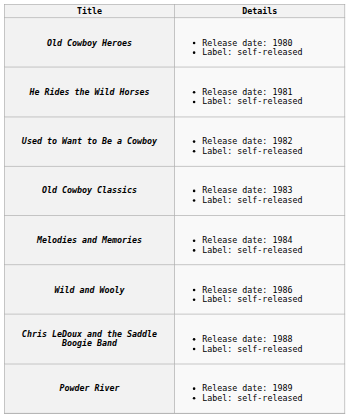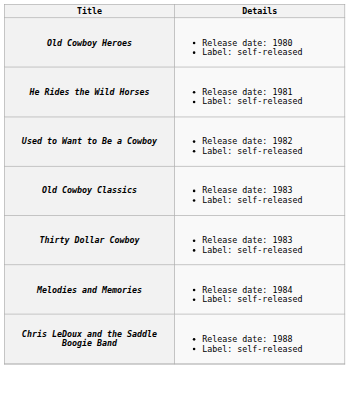 <table class="wikitable plainrowheaders">
 <tr>
 <th style="width:20em;">Title</th>
 <th style="width:20em;">Details</th>
 </tr>
 <tr>
 <th scope="row"><em>Old Cowboy Heroes</em></th>
 <td><br><ul><li>Release date: 1980</li><li>Label: self-released</li></ul></td>
 </tr>
 <tr>
 <th scope="row"><em>He Rides the Wild Horses</em></th>
 <td><br><ul><li>Release date: 1981</li><li>Label: self-released</li></ul></td>
 </tr>
 <tr>
 <th scope="row"><em>Used to Want to Be a Cowboy</em></th>
 <td><br><ul><li>Release date: 1982</li><li>Label: self-released</li></ul></td>
 </tr>
 <tr>
 <th scope="row"><em>Old Cowboy Classics</em></th>
 <td><br><ul><li>Release date: 1983</li><li>Label: self-released</li></ul></td>
 </tr>
 <tr>
+<th scope="row"><em>Thirty Dollar Cowboy</em></th>
+<td><br><ul><li>Release date: 1983</li><li>Label: self-released</li></ul></td>
+</tr>
+<tr>
 <th scope="row"><em>Melodies and Memories</em></th>
 <td><br><ul><li>Release date: 1984</li><li>Label: self-released</li></ul></td>
-</tr>
-<tr>
-<th scope="row"><em>Wild and Wooly</em></th>
-<td><br><ul><li>Release date: 1986</li><li>Label: self-released</li></ul></td>
 </tr>
 <tr>
 <th scope="row"><em>Chris LeDoux and the Saddle Boogie Band</em></th>
 <td><br><ul><li>Release date: 1988</li><li>Label: self-released</li></ul></td>
 </tr>
 <tr>
-<th scope="row"><em>Powder River</em></th>
-<td><br><ul><li>Release date: 1989</li><li>Label: self-released</li></ul></td>
-</tr>
-<tr>
 </tr>
 </table>
